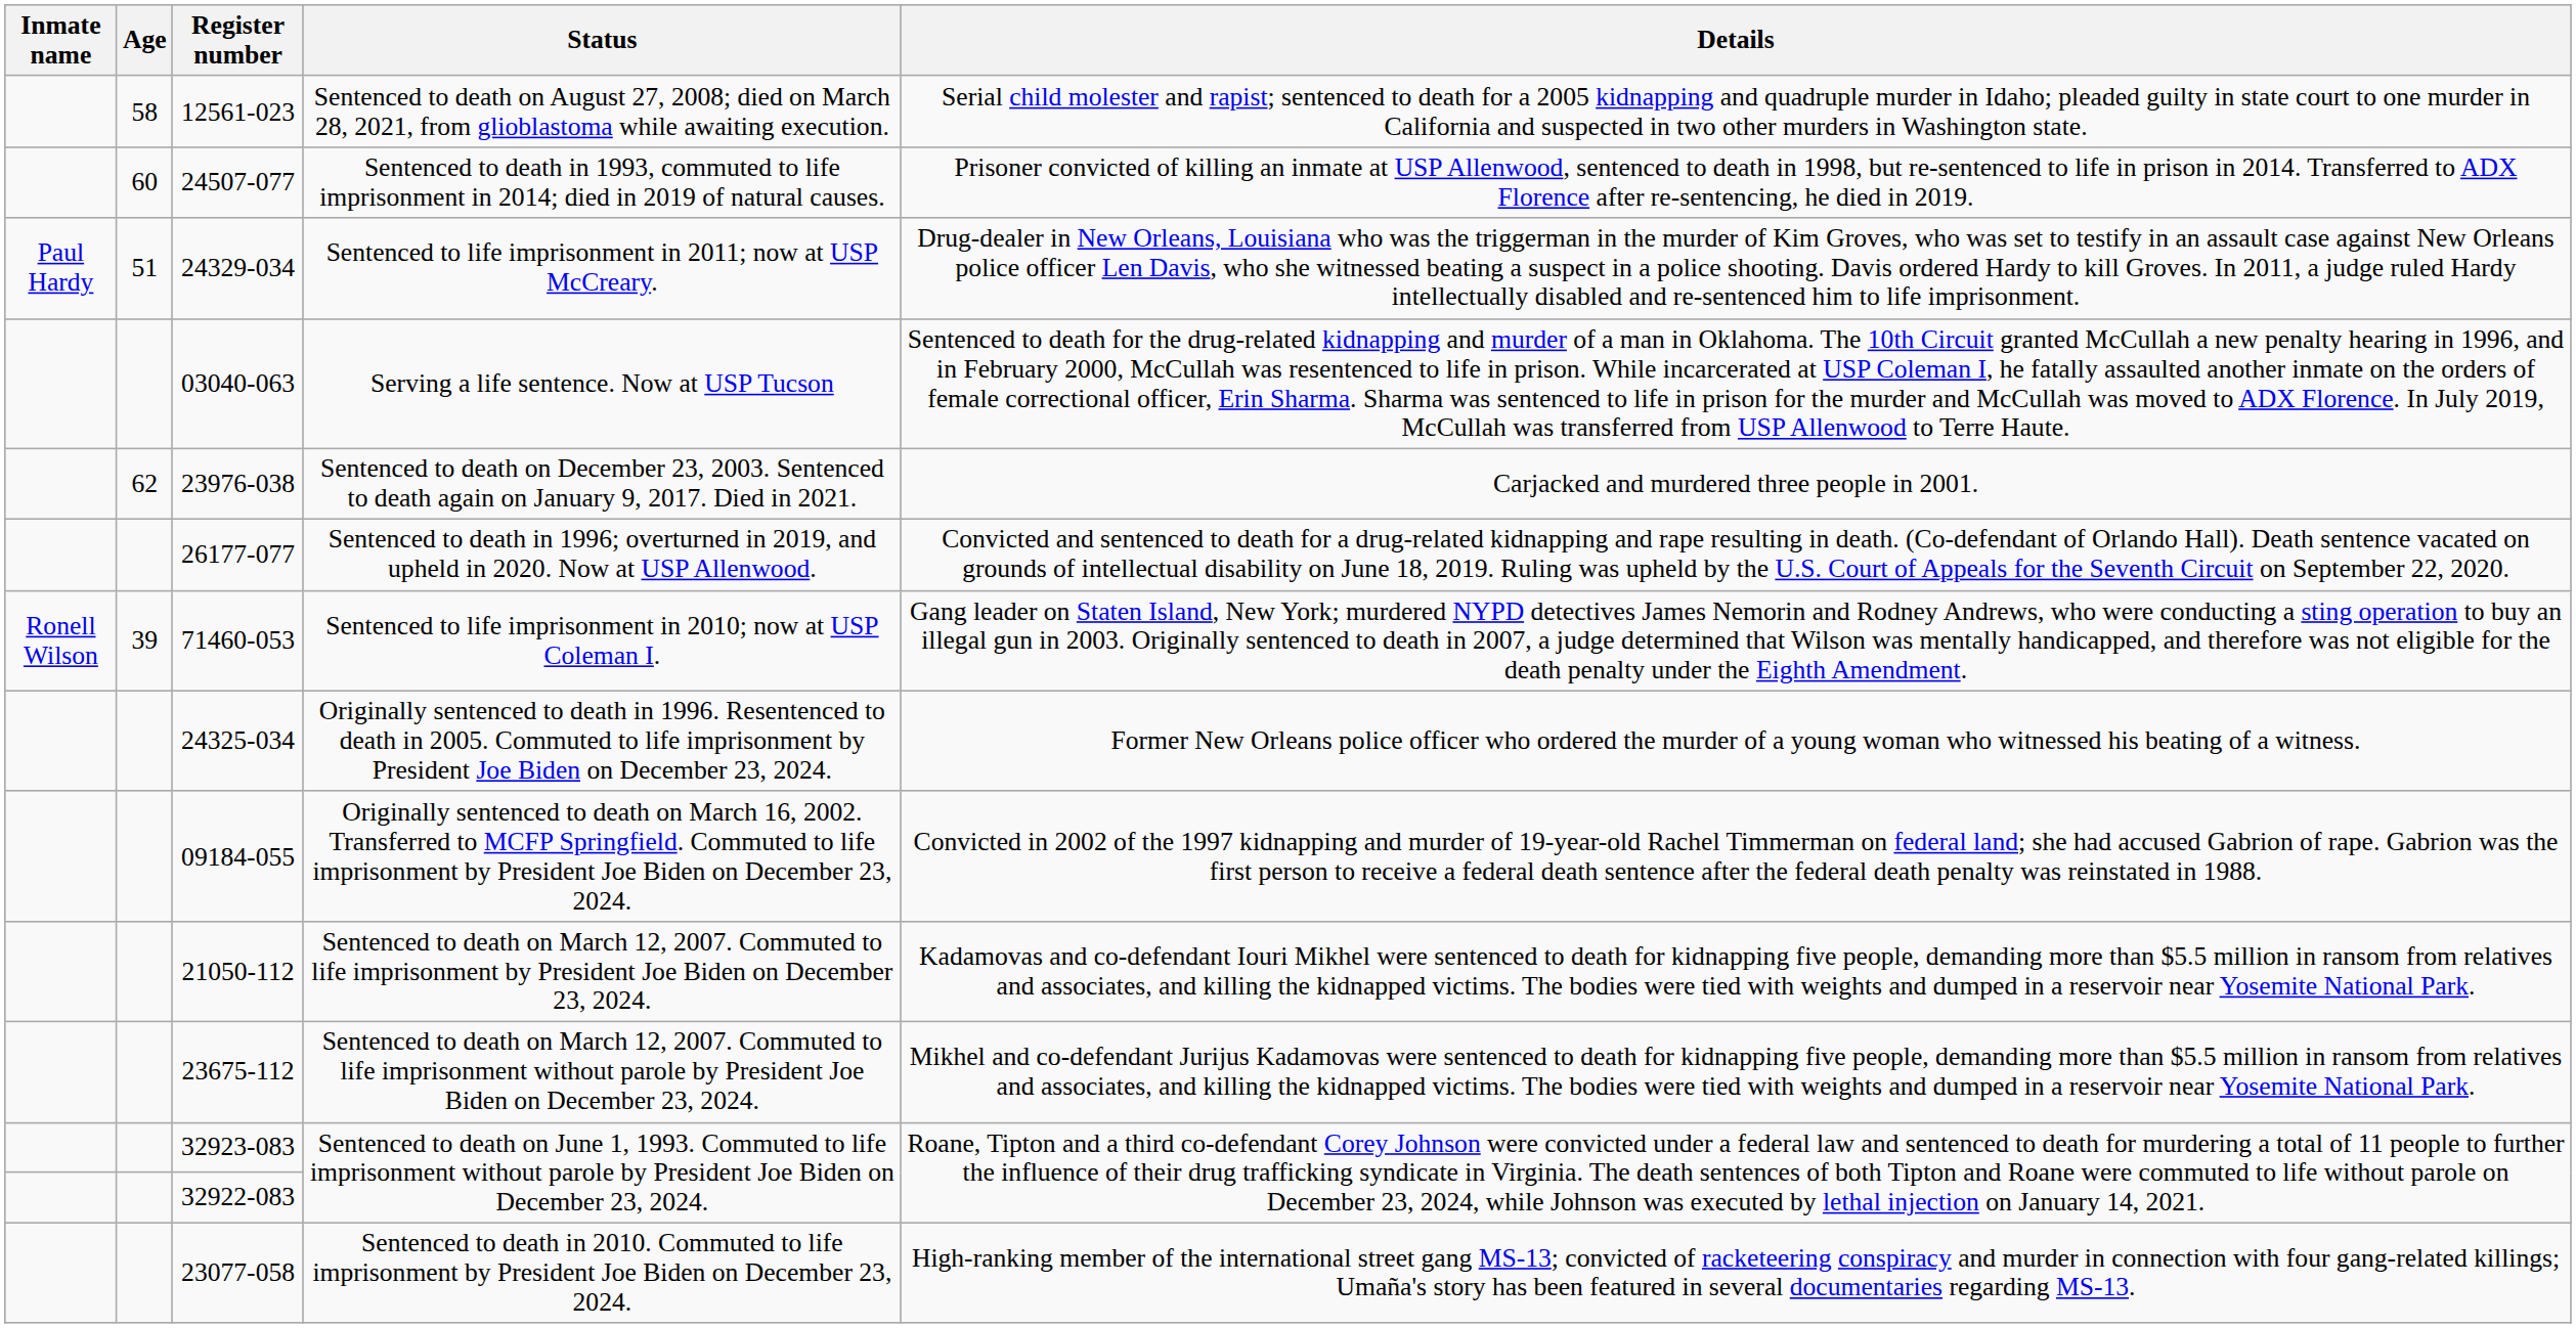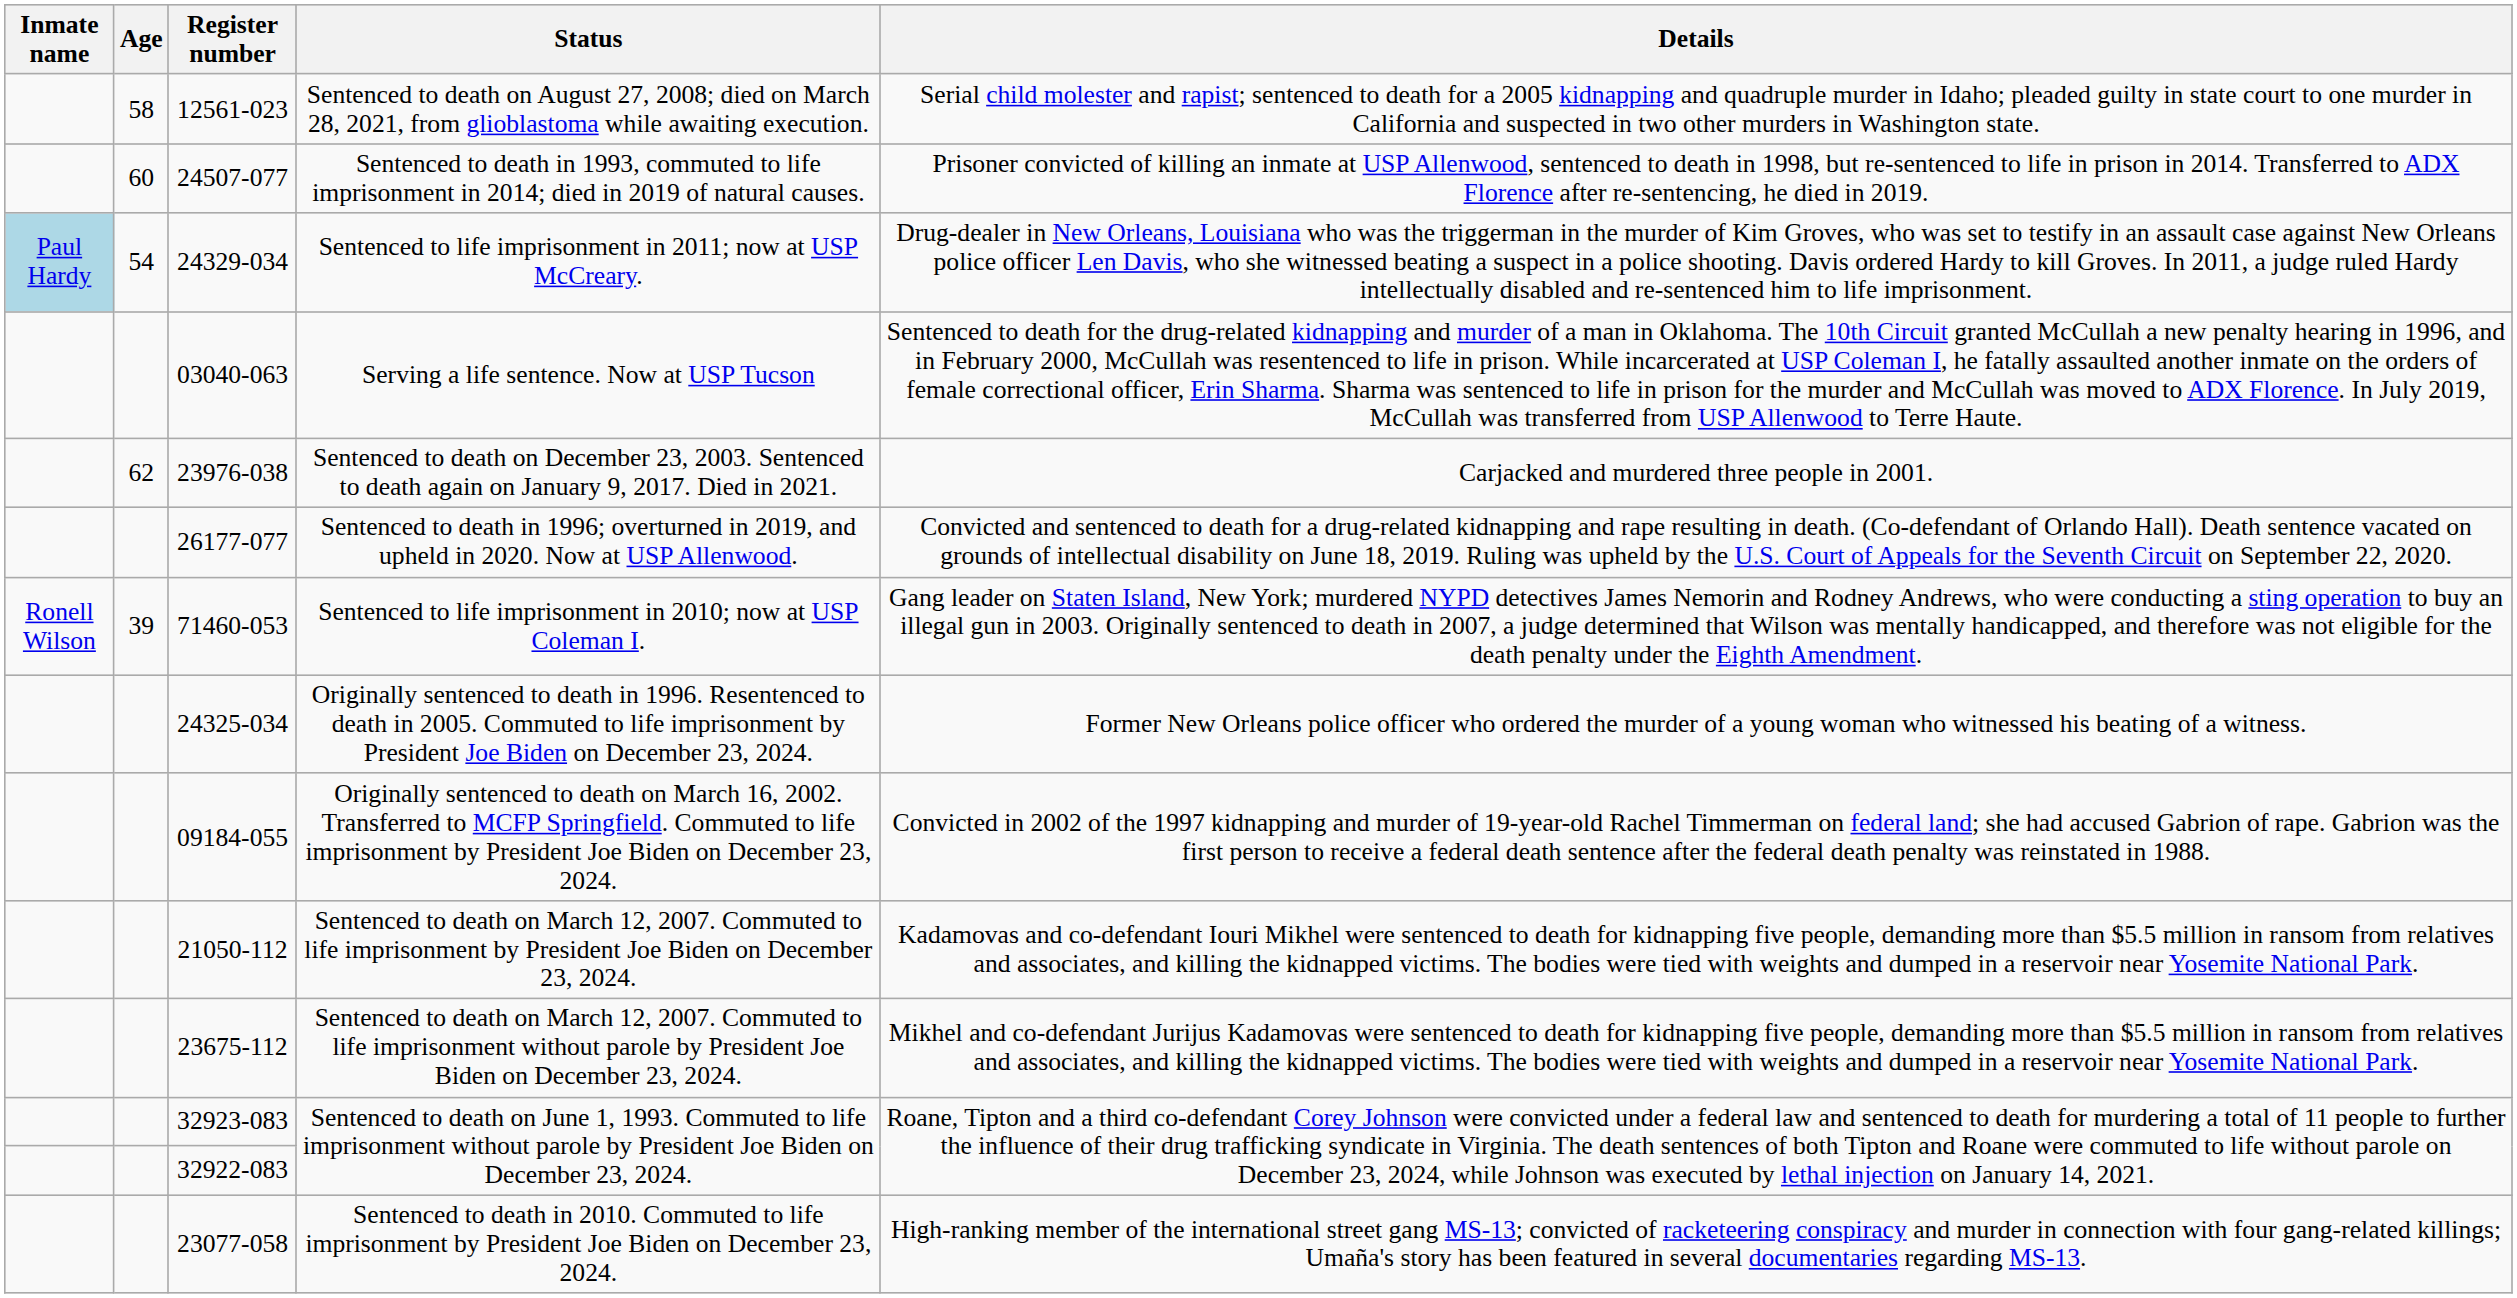 <table class="wikitable sortable" style="text-align:center;">
 <tr>
 <th scope="col">Inmate name</th>
 <th scope="col">Age</th>
 <th scope="col">Register number</th>
 <th scope="col">Status</th>
 <th scope="col">Details</th>
 </tr>
 <tr>
 <td></td>
 <td>58 </td>
 <td>12561-023</td>
 <td>Sentenced to death on August 27, 2008; died on March 28, 2021, from <a href='#'>glioblastoma</a> while awaiting execution.</td>
 <td>Serial <a href='#'>child molester</a> and <a href='#'>rapist</a>; sentenced to death for a 2005 <a href='#'>kidnapping</a> and quadruple murder in Idaho; pleaded guilty in state court to one murder in California and suspected in two other murders in Washington state.</td>
 </tr>
 <tr>
 <td></td>
 <td>60 </td>
 <td>24507-077</td>
 <td>Sentenced to death in 1993, commuted to life imprisonment in 2014; died in 2019 of natural causes.</td>
 <td>Prisoner convicted of killing an inmate at <a href='#'>USP Allenwood</a>, sentenced to death in 1998, but re-sentenced to life in prison in 2014. Transferred to <a href='#'>ADX Florence</a> after re-sentencing, he died in 2019.</td>
 </tr>
 <tr>
-<td><a href='#'>Paul Hardy</a></td>
-<td>51 </td>
+<td style="background: lightblue;"><a href='#'>Paul Hardy</a></td>
+<td>54 </td>
 <td>24329-034</td>
 <td>Sentenced to life imprisonment in 2011; now at <a href='#'>USP McCreary</a>.</td>
 <td>Drug-dealer in <a href='#'>New Orleans, Louisiana</a> who was the triggerman in the murder of Kim Groves, who was set to testify in an assault case against New Orleans police officer <a href='#'>Len Davis</a>, who she witnessed beating a suspect in a police shooting. Davis ordered Hardy to kill Groves. In 2011, a judge ruled Hardy intellectually disabled and re-sentenced him to life imprisonment.</td>
 </tr>
 <tr>
 <td></td>
 <td> </td>
 <td>03040-063</td>
 <td>Serving a life sentence. Now at <a href='#'>USP Tucson</a></td>
 <td>Sentenced to death for the drug-related <a href='#'>kidnapping</a> and <a href='#'>murder</a> of a man in Oklahoma. The <a href='#'>10th Circuit</a> granted McCullah a new penalty hearing in 1996, and in February 2000, McCullah was resentenced to life in prison. While incarcerated at <a href='#'>USP Coleman I</a>, he fatally assaulted another inmate on the orders of female correctional officer, <a href='#'>Erin Sharma</a>. Sharma was sentenced to life in prison for the murder and McCullah was moved to <a href='#'>ADX Florence</a>. In July 2019, McCullah was transferred from <a href='#'>USP Allenwood</a> to Terre Haute.</td>
 </tr>
 <tr>
 <td></td>
 <td>62 </td>
 <td>23976-038</td>
 <td>Sentenced to death on December 23, 2003. Sentenced to death again on January 9, 2017. Died in 2021.</td>
 <td>Carjacked and murdered three people in 2001.</td>
 </tr>
 <tr>
 <td></td>
 <td> </td>
 <td>26177-077</td>
 <td>Sentenced to death in 1996; overturned in 2019, and upheld in 2020. Now at <a href='#'>USP Allenwood</a>.</td>
 <td>Convicted and sentenced to death for a drug-related kidnapping and rape resulting in death. (Co-defendant of Orlando Hall). Death sentence vacated on grounds of intellectual disability on June 18, 2019. Ruling was upheld by the <a href='#'>U.S. Court of Appeals for the Seventh Circuit</a> on September 22, 2020.</td>
 </tr>
 <tr>
 <td><a href='#'>Ronell Wilson</a></td>
 <td>39 </td>
 <td>71460-053</td>
 <td>Sentenced to life imprisonment in 2010; now at <a href='#'>USP Coleman I</a>.</td>
 <td>Gang leader on <a href='#'>Staten Island</a>, New York; murdered <a href='#'>NYPD</a> detectives James Nemorin and Rodney Andrews, who were conducting a <a href='#'>sting operation</a> to buy an illegal gun in 2003. Originally sentenced to death in 2007, a judge determined that Wilson was mentally handicapped, and therefore was not eligible for the death penalty under the <a href='#'>Eighth Amendment</a>.</td>
 </tr>
 <tr>
 <td></td>
 <td> </td>
 <td>24325-034</td>
 <td>Originally sentenced to death in 1996. Resentenced to death in 2005. Commuted to life imprisonment by President <a href='#'>Joe Biden</a> on December 23, 2024.</td>
 <td>Former New Orleans police officer who ordered the murder of a young woman who witnessed his beating of a witness.</td>
 </tr>
 <tr>
 <td></td>
 <td> </td>
 <td>09184-055</td>
 <td>Originally sentenced to death on March 16, 2002. Transferred to <a href='#'>MCFP Springfield</a>. Commuted to life imprisonment by President Joe Biden on December 23, 2024.</td>
 <td>Convicted in 2002 of the 1997 kidnapping and murder of 19-year-old Rachel Timmerman on <a href='#'>federal land</a>; she had accused Gabrion of rape. Gabrion was the first person to receive a federal death sentence after the federal death penalty was reinstated in 1988.</td>
 </tr>
 <tr>
 <td></td>
 <td> </td>
 <td>21050-112</td>
 <td>Sentenced to death on March 12, 2007. Commuted to life imprisonment by President Joe Biden on December 23, 2024.</td>
 <td>Kadamovas and co-defendant Iouri Mikhel were sentenced to death for kidnapping five people, demanding more than $5.5 million in ransom from relatives and associates, and killing the kidnapped victims. The bodies were tied with weights and dumped in a reservoir near <a href='#'>Yosemite National Park</a>.</td>
 </tr>
 <tr>
 <td></td>
 <td> </td>
 <td>23675-112</td>
 <td>Sentenced to death on March 12, 2007. Commuted to life imprisonment without parole by President Joe Biden on December 23, 2024.</td>
 <td>Mikhel and co-defendant Jurijus Kadamovas were sentenced to death for kidnapping five people, demanding more than $5.5 million in ransom from relatives and associates, and killing the kidnapped victims. The bodies were tied with weights and dumped in a reservoir near <a href='#'>Yosemite National Park</a>.</td>
 </tr>
 <tr>
 <td></td>
 <td> </td>
 <td>32923-083</td>
 <td rowspan=2>Sentenced to death on June 1, 1993. Commuted to life imprisonment without parole by President Joe Biden on December 23, 2024.</td>
 <td rowspan=2>Roane, Tipton and a third co-defendant <a href='#'>Corey Johnson</a> were convicted under a federal law and sentenced to death for murdering a total of 11 people to further the influence of their drug trafficking syndicate in Virginia. The death sentences of both Tipton and Roane were commuted to life without parole on December 23, 2024, while Johnson was executed by <a href='#'>lethal injection</a> on January 14, 2021.</td>
 </tr>
 <tr>
 <td></td>
 <td> </td>
 <td>32922-083</td>
 </tr>
 <tr>
 <td></td>
 <td> </td>
 <td>23077-058</td>
 <td>Sentenced to death in 2010. Commuted to life imprisonment by President Joe Biden on December 23, 2024.</td>
 <td>High-ranking member of the international street gang <a href='#'>MS-13</a>; convicted of <a href='#'>racketeering</a> <a href='#'>conspiracy</a> and murder in connection with four gang-related killings; Umaña's story has been featured in several <a href='#'>documentaries</a> regarding <a href='#'>MS-13</a>.</td>
 </tr>
 </table>
